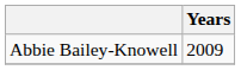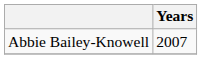 <table class="wikitable collapsible">
 <tr>
 <th></th>
 <th>Years</th>
 </tr>
 <tr>
 <td>Abbie Bailey-Knowell</td>
-<td>2009</td>
+<td>2007</td>
 </tr>
 <tr>
 </tr>
 </table>
